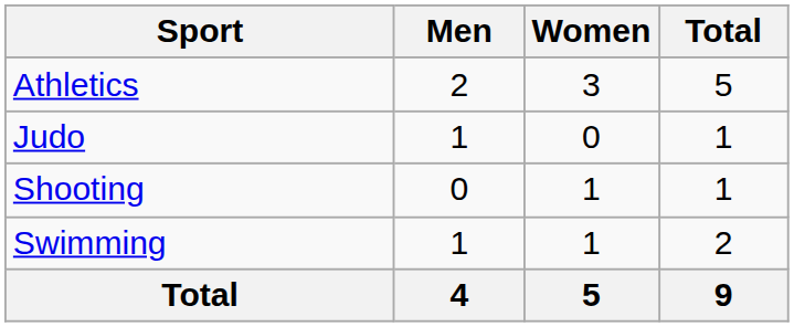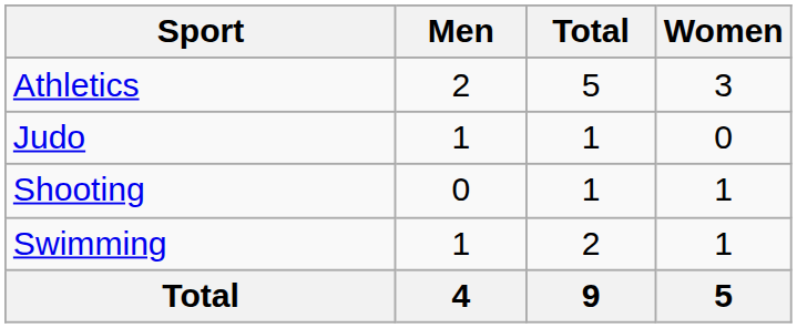 <table class="wikitable sortable" style="text-align:center;">
 <tr>
 <th width=180>Sport</th>
 <th width=55>Men</th>
+<th width=55>Total</th>
 <th width=55>Women</th>
-<th width=55>Total</th>
 </tr>
 <tr>
 <td align=left><a href='#'>Athletics</a></td>
 <td>2</td>
+<td>5</td>
 <td>3</td>
-<td>5</td>
 </tr>
 <tr>
 <td align=left><a href='#'>Judo</a></td>
 <td>1</td>
+<td>1</td>
 <td>0</td>
-<td>1</td>
 </tr>
 <tr>
 <td align=left><a href='#'>Shooting</a></td>
 <td>0</td>
 <td>1</td>
 <td>1</td>
 </tr>
 <tr>
 <td align=left><a href='#'>Swimming</a></td>
 <td>1</td>
+<td>2</td>
 <td>1</td>
-<td>2</td>
 </tr>
 <tr>
 <th>Total</th>
 <th>4</th>
+<th>9</th>
 <th>5</th>
-<th>9</th>
 </tr>
 </table>
